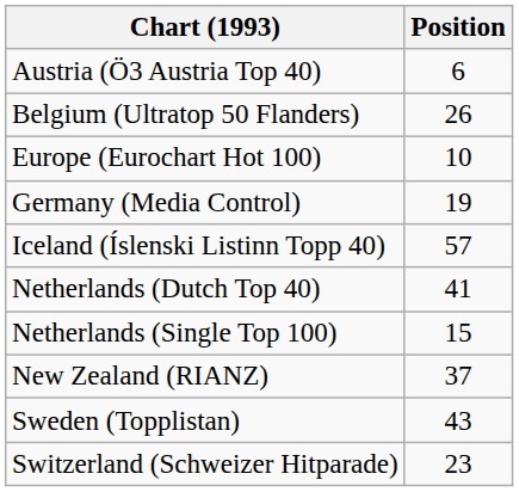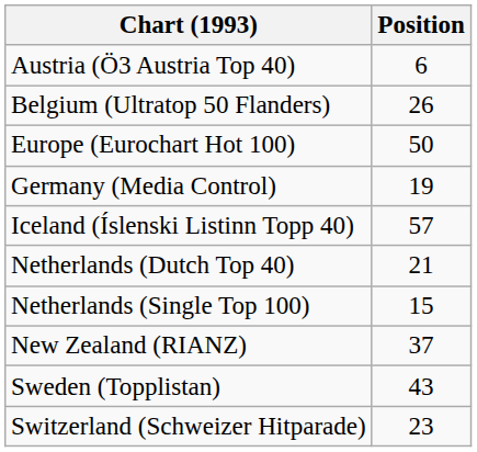 <table class="wikitable sortable">
 <tr>
 <th>Chart (1993)</th>
 <th>Position</th>
 </tr>
 <tr>
 <td>Austria (Ö3 Austria Top 40)</td>
 <td style="text-align:center;">6</td>
 </tr>
 <tr>
 <td>Belgium (Ultratop 50 Flanders)</td>
 <td style="text-align:center;">26</td>
 </tr>
 <tr>
 <td>Europe (Eurochart Hot 100)</td>
-<td style="text-align:center;">10</td>
+<td style="text-align:center;">50</td>
 </tr>
 <tr>
 <td>Germany (Media Control)</td>
 <td style="text-align:center;">19</td>
 </tr>
 <tr>
 <td>Iceland (Íslenski Listinn Topp 40)</td>
 <td style="text-align:center;">57</td>
 </tr>
 <tr>
 <td>Netherlands (Dutch Top 40)</td>
-<td style="text-align:center;">41</td>
+<td style="text-align:center;">21</td>
 </tr>
 <tr>
 <td>Netherlands (Single Top 100)</td>
 <td style="text-align:center;">15</td>
 </tr>
 <tr>
 <td>New Zealand (RIANZ)</td>
 <td style="text-align:center;">37</td>
 </tr>
 <tr>
 <td>Sweden (Topplistan)</td>
 <td style="text-align:center;">43</td>
 </tr>
 <tr>
 <td>Switzerland (Schweizer Hitparade)</td>
 <td style="text-align:center;">23</td>
 </tr>
 </table>
